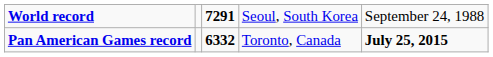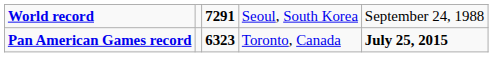 <table class="wikitable">
 <tr>
 <td><strong><a href='#'>World record</a></strong></td>
 <td></td>
 <td><strong>7291</strong></td>
 <td><a href='#'>Seoul</a>, <a href='#'>South Korea</a></td>
 <td>September 24, 1988</td>
 </tr>
 <tr>
 <td><strong><a href='#'>Pan American Games record</a></strong></td>
 <td></td>
-<td><strong>6332</strong></td>
+<td><strong>6323</strong></td>
 <td><a href='#'>Toronto</a>, <a href='#'>Canada</a></td>
 <td><strong>July 25, 2015</strong></td>
 </tr>
 </table>
